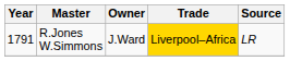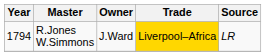 <table class=" wikitable">
 <tr>
 <th>Year</th>
 <th>Master</th>
 <th>Owner</th>
 <th>Trade</th>
 <th>Source</th>
 </tr>
 <tr>
-<td>1791</td>
+<td>1794</td>
 <td>R.Jones<br>W.Simmons</td>
 <td>J.Ward</td>
 <td style="background: gold;">Liverpool–Africa</td>
 <td><em>LR</em></td>
 </tr>
 <tr>
 </tr>
 </table>
